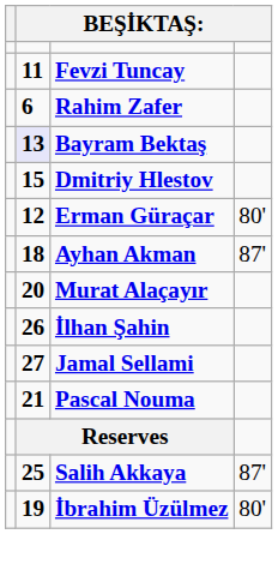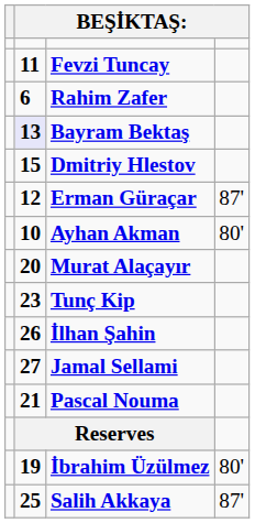 <table class="wikitable">
 <tr>
 <th></th>
 <th colspan="3">BEŞİKTAŞ:</th>
 </tr>
 <tr>
 <td></td>
 <td></td>
 <td></td>
 <td></td>
 </tr>
 <tr>
 <td></td>
 <td><strong>11</strong></td>
 <td><strong><a href='#'>Fevzi Tuncay</a></strong></td>
 <td></td>
 </tr>
 <tr>
 <td></td>
 <td><strong>6</strong></td>
 <td><strong><a href='#'>Rahim Zafer</a></strong></td>
 <td></td>
 </tr>
 <tr>
 <td></td>
 <td style="background: lavender;"><strong>13</strong></td>
 <td><strong><a href='#'>Bayram Bektaş</a></strong></td>
 <td></td>
 </tr>
 <tr>
 <td></td>
 <td><strong>15</strong></td>
 <td><a href='#'><strong>Dmitriy Hlestov</strong></a></td>
 <td></td>
 </tr>
 <tr>
 <td></td>
 <td><strong>12</strong></td>
 <td><strong><a href='#'>Erman Güraçar</a></strong></td>
-<td>80'</td>
+<td>87'</td>
 </tr>
 <tr>
 <td></td>
-<td><strong>18</strong></td>
+<td><strong>10</strong></td>
 <td><strong><a href='#'>Ayhan Akman</a></strong></td>
-<td>87'</td>
+<td>80'</td>
 </tr>
 <tr>
 <td></td>
 <td><strong>20</strong></td>
 <td><strong><a href='#'>Murat Alaçayır</a></strong></td>
+<td></td>
+</tr>
+<tr>
+<td></td>
+<td><strong>23</strong></td>
+<td><a href='#'><strong>Tunç Kip</strong></a></td>
 <td></td>
 </tr>
 <tr>
 <td></td>
 <td><strong>26</strong></td>
 <td><strong><a href='#'>İlhan Şahin</a></strong></td>
 <td></td>
 </tr>
 <tr>
 <td></td>
 <td><strong>27</strong></td>
 <td><strong><a href='#'>Jamal Sellami</a></strong></td>
 <td></td>
 </tr>
 <tr>
 <td></td>
 <td><strong>21</strong></td>
 <td><strong><a href='#'>Pascal Nouma</a></strong></td>
 <td></td>
 </tr>
 <tr>
 <td></td>
 <th colspan="2">Reserves</th>
 <td></td>
 </tr>
 <tr>
 <td></td>
+<td><strong>19</strong></td>
+<td><strong><a href='#'>İbrahim Üzülmez</a></strong></td>
+<td>80'</td>
+</tr>
+<tr>
+<td></td>
 <td><strong>25</strong></td>
 <td><strong><a href='#'>Salih Akkaya</a></strong></td>
 <td>87'</td>
 </tr>
-<tr>
-<td></td>
-<td><strong>19</strong></td>
-<td><strong><a href='#'>İbrahim Üzülmez</a></strong></td>
-<td>80'</td>
-</tr>
 </table>
